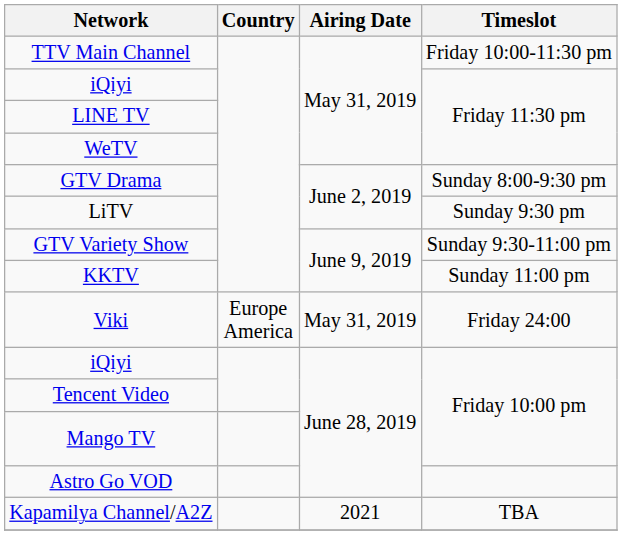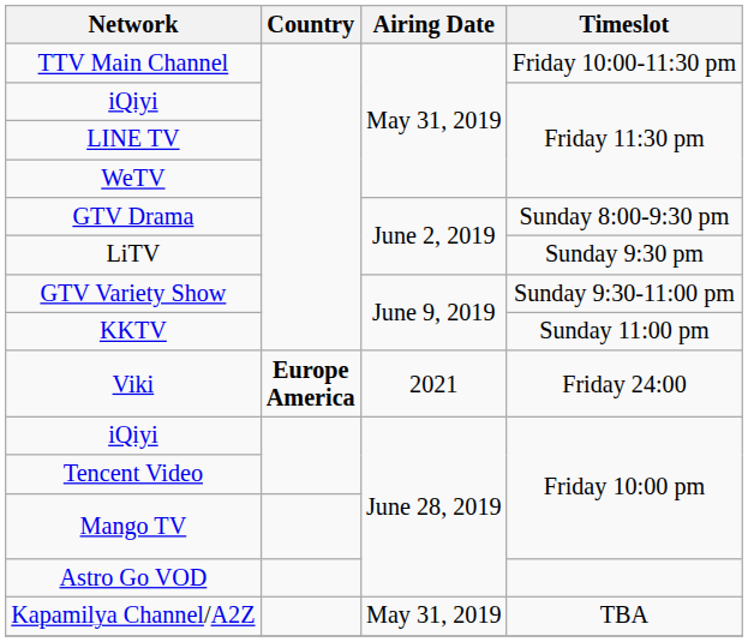 <table class="wikitable" style="text-align:center;">
 <tr>
 <th>Network</th>
 <th>Country</th>
 <th>Airing Date</th>
 <th>Timeslot</th>
 </tr>
 <tr>
 <td><a href='#'>TTV Main Channel</a></td>
 <td rowspan=8></td>
 <td rowspan=4>May 31, 2019</td>
 <td>Friday 10:00-11:30 pm</td>
 </tr>
 <tr>
 <td><a href='#'>iQiyi</a></td>
 <td rowspan=3>Friday 11:30 pm</td>
 </tr>
 <tr>
 <td><a href='#'>LINE TV</a></td>
 </tr>
 <tr>
 <td><a href='#'>WeTV</a></td>
 </tr>
 <tr>
 <td><a href='#'>GTV Drama</a></td>
 <td rowspan=2>June 2, 2019</td>
 <td>Sunday 8:00-9:30 pm</td>
 </tr>
 <tr>
 <td>LiTV</td>
 <td>Sunday 9:30 pm</td>
 </tr>
 <tr>
 <td><a href='#'>GTV Variety Show</a></td>
 <td rowspan=2>June 9, 2019</td>
 <td>Sunday 9:30-11:00 pm</td>
 </tr>
 <tr>
 <td><a href='#'>KKTV</a></td>
 <td>Sunday 11:00 pm</td>
 </tr>
 <tr>
 <td><a href='#'>Viki</a></td>
-<td>Europe<br>America<br></td>
-<td>May 31, 2019</td>
+<td><strong>Europe<br>America<br></strong></td>
+<td>2021</td>
 <td>Friday 24:00</td>
 </tr>
 <tr>
 <td><a href='#'>iQiyi</a></td>
 <td rowspan=2></td>
 <td rowspan=4>June 28, 2019</td>
 <td rowspan=3>Friday 10:00 pm</td>
 </tr>
 <tr>
 <td><a href='#'>Tencent Video</a></td>
 </tr>
 <tr>
 <td><a href='#'>Mango TV</a></td>
 <td><br><br></td>
 </tr>
 <tr>
 <td><a href='#'>Astro Go VOD</a></td>
 <td><br></td>
 <td></td>
 </tr>
 <tr>
 <td><a href='#'>Kapamilya Channel</a>/<a href='#'>A2Z</a></td>
 <td></td>
-<td>2021</td>
+<td>May 31, 2019</td>
 <td>TBA</td>
 </tr>
 <tr>
 </tr>
 </table>
